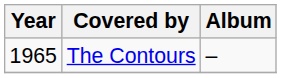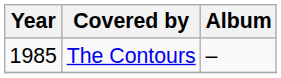 <table class="wikitable">
 <tr>
 <th>Year</th>
 <th>Covered by</th>
 <th>Album</th>
 </tr>
 <tr>
-<td>1965</td>
+<td>1985</td>
 <td><a href='#'>The Contours</a></td>
 <td>–</td>
 </tr>
 <tr>
 </tr>
 </table>
